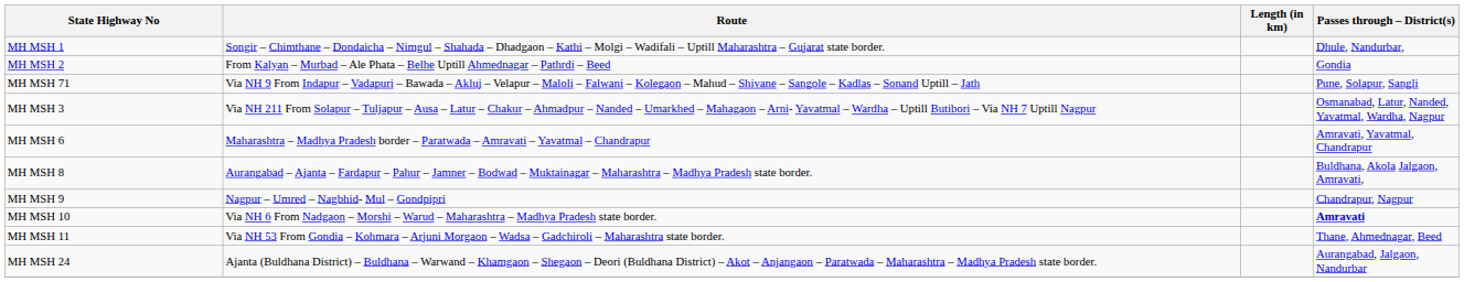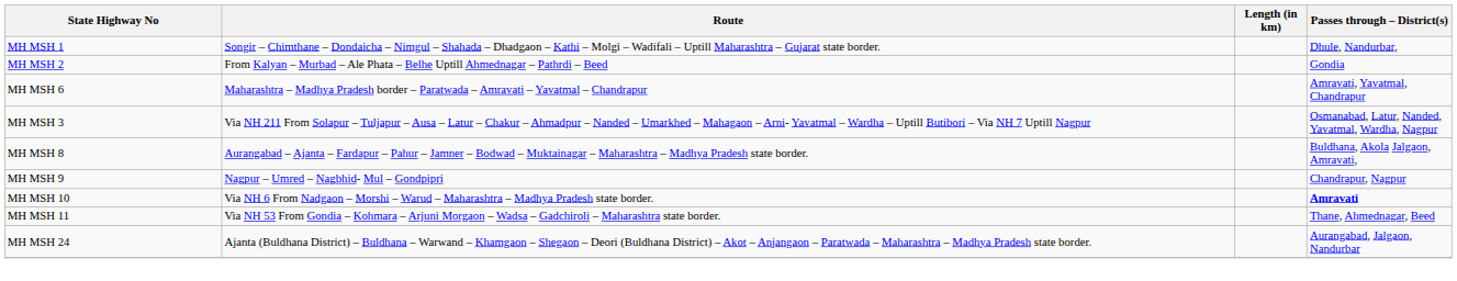 <table class="wikitable sortable">
 <tr>
 <th width="15%">State Highway No</th>
 <th width="70%">Route</th>
 <th width="5%">Length (in km)</th>
 <th width="10%">Passes through – District(s)</th>
 </tr>
 <tr>
 <td> <a href='#'>MH MSH 1</a></td>
 <td><a href='#'>Songir</a> – <a href='#'>Chimthane</a> – <a href='#'>Dondaicha</a> – <a href='#'>Nimgul</a> – <a href='#'>Shahada</a> – Dhadgaon – <a href='#'>Kathi</a> – Molgi – Wadifali – Uptill <a href='#'>Maharashtra</a> – <a href='#'>Gujarat</a> state border.</td>
 <td></td>
 <td><a href='#'>Dhule</a>, <a href='#'>Nandurbar</a>,</td>
 </tr>
 <tr>
 <td> <a href='#'>MH MSH 2</a></td>
 <td>From <a href='#'>Kalyan</a> – <a href='#'>Murbad</a> – Ale Phata – <a href='#'>Belhe</a> Uptill <a href='#'>Ahmednagar</a> – <a href='#'>Pathrdi</a> – <a href='#'>Beed</a></td>
 <td></td>
 <td><a href='#'>Gondia</a></td>
 </tr>
 <tr>
-<td> MH MSH 71</td>
-<td>Via <a href='#'>NH 9</a> From <a href='#'>Indapur</a> – <a href='#'>Vadapuri</a> – Bawada – <a href='#'>Akluj</a> – Velapur – <a href='#'>Maloli</a> – <a href='#'>Falwani</a> – <a href='#'>Kolegaon</a> – Mahud – <a href='#'>Shivane</a> – <a href='#'>Sangole</a> – <a href='#'>Kadlas</a> – <a href='#'>Sonand</a> Uptill – <a href='#'>Jath</a></td>
+<td> MH MSH 6</td>
+<td><a href='#'>Maharashtra</a> – <a href='#'>Madhya Pradesh</a> border – <a href='#'>Paratwada</a> – <a href='#'>Amravati</a> – <a href='#'>Yavatmal</a> – <a href='#'>Chandrapur</a></td>
 <td></td>
-<td><a href='#'>Pune</a>, <a href='#'>Solapur</a>, <a href='#'>Sangli</a></td>
+<td><a href='#'>Amravati</a>, <a href='#'>Yavatmal</a>, <a href='#'>Chandrapur</a></td>
 </tr>
 <tr>
 <td> MH MSH 3</td>
 <td>Via <a href='#'>NH 211</a> From <a href='#'>Solapur</a> – <a href='#'>Tuljapur</a> – <a href='#'>Ausa</a> – <a href='#'>Latur</a> – <a href='#'>Chakur</a> – <a href='#'>Ahmadpur</a> – <a href='#'>Nanded</a> – <a href='#'>Umarkhed</a> – <a href='#'>Mahagaon</a> – <a href='#'>Arni</a>- <a href='#'>Yavatmal</a> – <a href='#'>Wardha</a> – Uptill <a href='#'>Butibori</a> – Via <a href='#'>NH 7</a> Uptill <a href='#'>Nagpur</a></td>
 <td></td>
 <td><a href='#'>Osmanabad</a>, <a href='#'>Latur</a>, <a href='#'>Nanded</a>, <a href='#'>Yavatmal</a>, <a href='#'>Wardha</a>, <a href='#'>Nagpur</a></td>
-</tr>
-<tr>
-<td> MH MSH 6</td>
-<td><a href='#'>Maharashtra</a> – <a href='#'>Madhya Pradesh</a> border – <a href='#'>Paratwada</a> – <a href='#'>Amravati</a> – <a href='#'>Yavatmal</a> – <a href='#'>Chandrapur</a></td>
-<td></td>
-<td><a href='#'>Amravati</a>, <a href='#'>Yavatmal</a>, <a href='#'>Chandrapur</a></td>
 </tr>
 <tr>
 <td> MH MSH 8</td>
 <td><a href='#'>Aurangabad</a> – <a href='#'>Ajanta</a> – <a href='#'>Fardapur</a> – <a href='#'>Pahur</a> – <a href='#'>Jamner</a> – <a href='#'>Bodwad</a> – <a href='#'>Muktainagar</a> – <a href='#'>Maharashtra</a> – <a href='#'>Madhya Pradesh</a> state border.</td>
 <td></td>
 <td><a href='#'>Buldhana</a>, <a href='#'>Akola</a> <a href='#'>Jalgaon</a>, <a href='#'>Amravati</a>,</td>
 </tr>
 <tr>
 <td> MH MSH 9</td>
 <td><a href='#'>Nagpur</a> – <a href='#'>Umred</a> – <a href='#'>Nagbhid</a>- <a href='#'>Mul</a> – <a href='#'>Gondpipri</a></td>
 <td></td>
 <td><a href='#'>Chandrapur</a>, <a href='#'>Nagpur</a></td>
 </tr>
 <tr>
 <td> MH MSH 10</td>
 <td>Via <a href='#'>NH 6</a> From <a href='#'>Nadgaon</a> – <a href='#'>Morshi</a> – <a href='#'>Warud</a> – <a href='#'>Maharashtra</a> – <a href='#'>Madhya Pradesh</a> state border.</td>
 <td></td>
 <td><strong><a href='#'>Amravati</a></strong></td>
 </tr>
 <tr>
 <td> MH MSH 11</td>
 <td>Via <a href='#'>NH 53</a> From <a href='#'>Gondia</a> – <a href='#'>Kohmara</a> – <a href='#'>Arjuni Morgaon</a> – <a href='#'>Wadsa</a> – <a href='#'>Gadchiroli</a> – <a href='#'>Maharashtra</a> state border.</td>
 <td></td>
 <td><a href='#'>Thane</a>, <a href='#'>Ahmednagar</a>, <a href='#'>Beed</a></td>
 </tr>
 <tr>
 <td> MH MSH 24</td>
 <td>Ajanta (Buldhana District) – <a href='#'>Buldhana</a> – Warwand – <a href='#'>Khamgaon</a> – <a href='#'>Shegaon</a> – Deori (Buldhana District) – <a href='#'>Akot</a> – <a href='#'>Anjangaon</a> – <a href='#'>Paratwada</a> – <a href='#'>Maharashtra</a> – <a href='#'>Madhya Pradesh</a> state border.</td>
 <td></td>
 <td><a href='#'>Aurangabad</a>, <a href='#'>Jalgaon</a>, <a href='#'>Nandurbar</a></td>
 </tr>
 <tr>
 </tr>
 </table>
